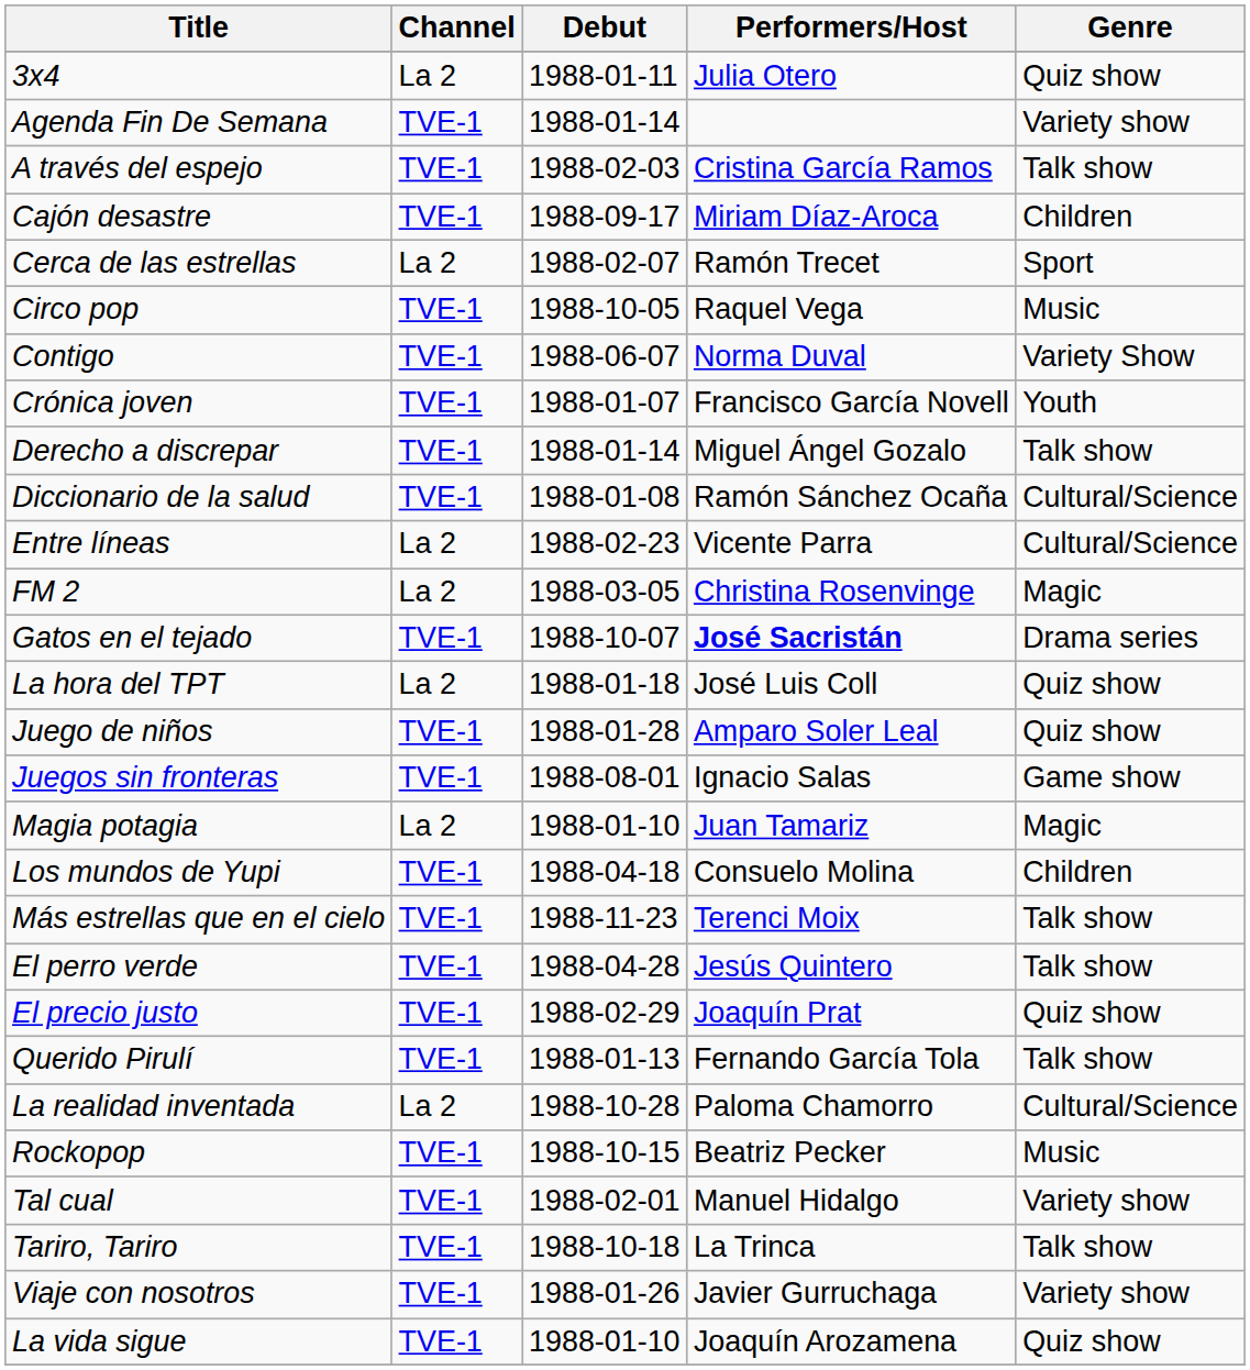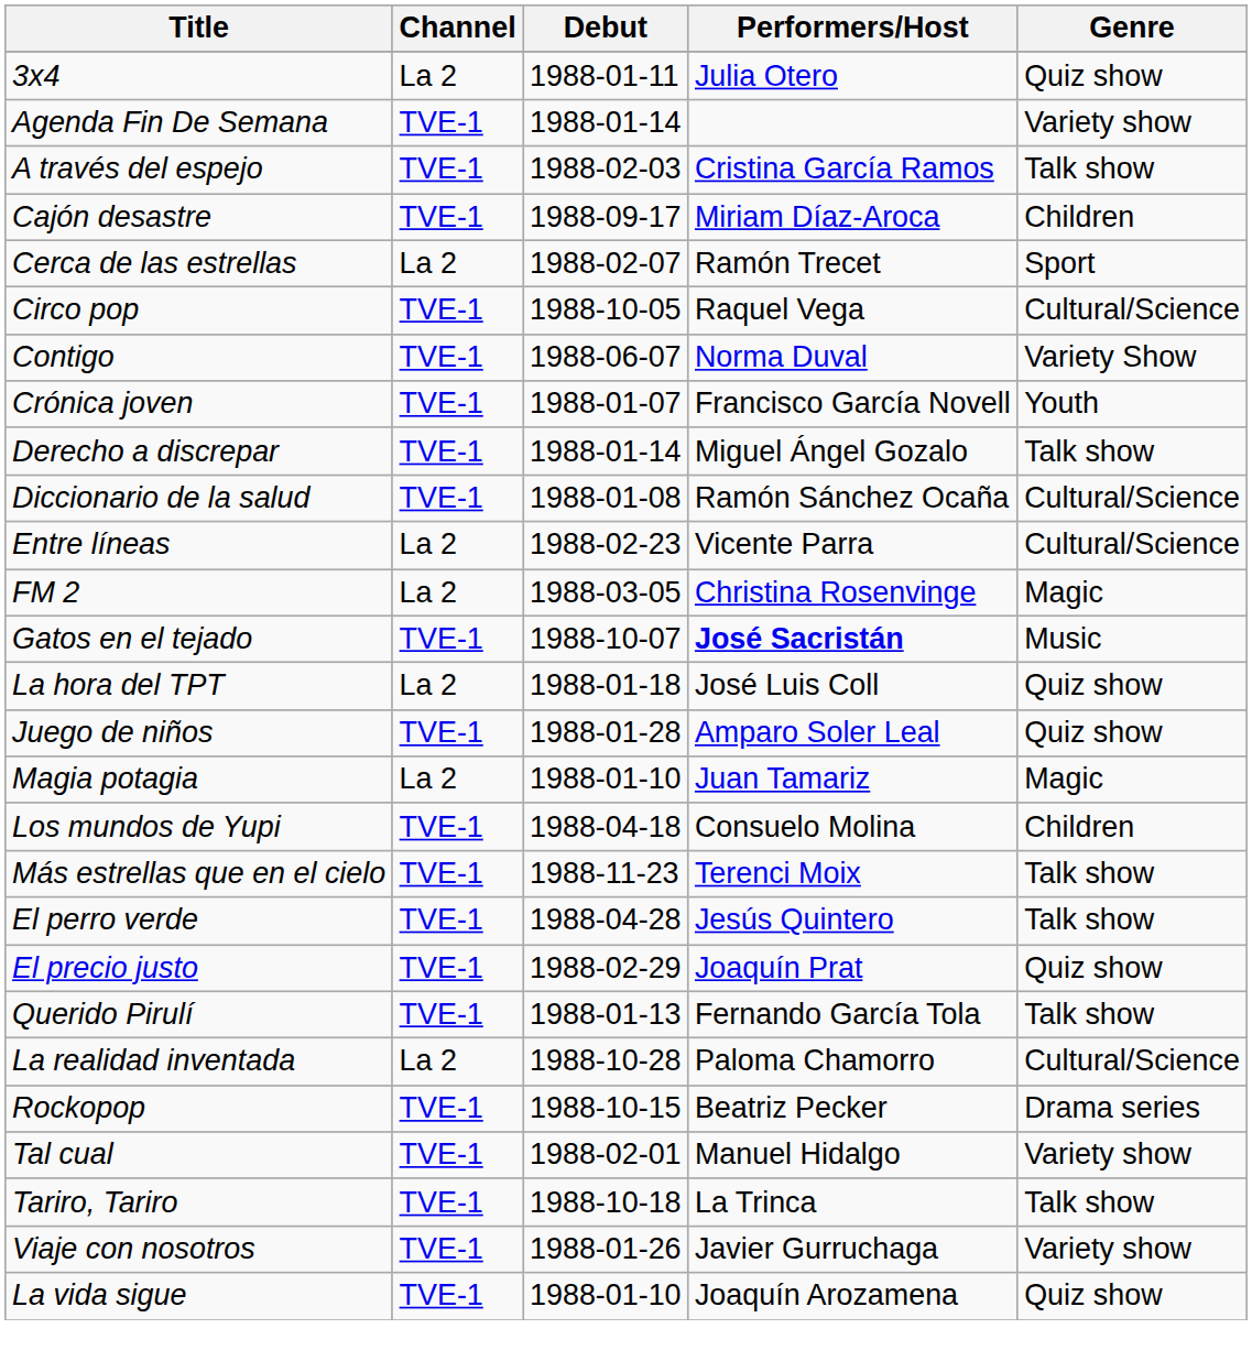 <table class="wikitable sortable">
 <tr>
 <th>Title</th>
 <th>Channel</th>
 <th>Debut</th>
 <th>Performers/Host</th>
 <th>Genre</th>
 </tr>
 <tr>
 </tr>
 <tr>
 <td><em>3x4</em></td>
 <td>La 2</td>
 <td>1988-01-11</td>
 <td><a href='#'>Julia Otero</a></td>
 <td>Quiz show</td>
 </tr>
 <tr>
 <td><em>Agenda Fin De Semana</em></td>
 <td><a href='#'>TVE-1</a></td>
 <td>1988-01-14</td>
 <td></td>
 <td>Variety show</td>
 </tr>
 <tr>
 <td><em>A través del espejo </em></td>
 <td><a href='#'>TVE-1</a></td>
 <td>1988-02-03</td>
 <td><a href='#'>Cristina García Ramos</a></td>
 <td>Talk show</td>
 </tr>
 <tr>
 <td><em>Cajón desastre</em></td>
 <td><a href='#'>TVE-1</a></td>
 <td>1988-09-17</td>
 <td><a href='#'>Miriam Díaz-Aroca</a></td>
 <td>Children</td>
 </tr>
 <tr>
 <td><em>Cerca de las estrellas</em></td>
 <td>La 2</td>
 <td>1988-02-07</td>
 <td>Ramón Trecet</td>
 <td>Sport</td>
 </tr>
 <tr>
 <td><em>Circo pop </em></td>
 <td><a href='#'>TVE-1</a></td>
 <td>1988-10-05</td>
 <td>Raquel Vega</td>
-<td>Music</td>
+<td>Cultural/Science</td>
 </tr>
 <tr>
 <td><em>Contigo</em></td>
 <td><a href='#'>TVE-1</a></td>
 <td>1988-06-07</td>
 <td><a href='#'>Norma Duval</a></td>
 <td>Variety Show</td>
 </tr>
 <tr>
 <td><em>Crónica joven</em></td>
 <td><a href='#'>TVE-1</a></td>
 <td>1988-01-07</td>
 <td>Francisco García Novell</td>
 <td>Youth</td>
 </tr>
 <tr>
 <td><em>Derecho a discrepar </em></td>
 <td><a href='#'>TVE-1</a></td>
 <td>1988-01-14</td>
 <td>Miguel Ángel Gozalo</td>
 <td>Talk show</td>
 </tr>
 <tr>
 <td><em>Diccionario de la salud</em></td>
 <td><a href='#'>TVE-1</a></td>
 <td>1988-01-08</td>
 <td>Ramón Sánchez Ocaña</td>
 <td>Cultural/Science</td>
 </tr>
 <tr>
 <td><em>Entre líneas </em></td>
 <td>La 2</td>
 <td>1988-02-23</td>
 <td>Vicente Parra</td>
 <td>Cultural/Science</td>
 </tr>
 <tr>
 <td><em>FM 2 </em></td>
 <td>La 2</td>
 <td>1988-03-05</td>
 <td><a href='#'>Christina Rosenvinge</a></td>
 <td>Magic</td>
 </tr>
 <tr>
 <td><em>Gatos en el tejado</em></td>
 <td><a href='#'>TVE-1</a></td>
 <td>1988-10-07</td>
 <td><strong><a href='#'>José Sacristán</a></strong></td>
-<td>Drama series</td>
+<td>Music</td>
 </tr>
 <tr>
 <td><em>La hora del TPT</em></td>
 <td>La 2</td>
 <td>1988-01-18</td>
 <td>José Luis Coll</td>
 <td>Quiz show</td>
 </tr>
 <tr>
 <td><em>Juego de niños</em></td>
 <td><a href='#'>TVE-1</a></td>
 <td>1988-01-28</td>
 <td><a href='#'>Amparo Soler Leal</a></td>
 <td>Quiz show</td>
-</tr>
-<tr>
-<td><em><a href='#'>Juegos sin fronteras</a></em></td>
-<td><a href='#'>TVE-1</a></td>
-<td>1988-08-01</td>
-<td>Ignacio Salas</td>
-<td>Game show</td>
 </tr>
 <tr>
 <td><em>Magia potagia</em></td>
 <td>La 2</td>
 <td>1988-01-10</td>
 <td><a href='#'>Juan Tamariz</a></td>
 <td>Magic</td>
 </tr>
 <tr>
 <td><em>Los mundos de Yupi</em></td>
 <td><a href='#'>TVE-1</a></td>
 <td>1988-04-18</td>
 <td>Consuelo Molina</td>
 <td>Children</td>
 </tr>
 <tr>
 <td><em>Más estrellas que en el cielo </em></td>
 <td><a href='#'>TVE-1</a></td>
 <td>1988-11-23</td>
 <td><a href='#'>Terenci Moix</a></td>
 <td>Talk show</td>
 </tr>
 <tr>
 <td><em>El perro verde</em></td>
 <td><a href='#'>TVE-1</a></td>
 <td>1988-04-28</td>
 <td><a href='#'>Jesús Quintero</a></td>
 <td>Talk show</td>
 </tr>
 <tr>
 <td><em><a href='#'>El precio justo</a></em></td>
 <td><a href='#'>TVE-1</a></td>
 <td>1988-02-29</td>
 <td><a href='#'>Joaquín Prat</a></td>
 <td>Quiz show</td>
 </tr>
 <tr>
 <td><em>Querido Pirulí </em></td>
 <td><a href='#'>TVE-1</a></td>
 <td>1988-01-13</td>
 <td>Fernando García Tola</td>
 <td>Talk show</td>
 </tr>
 <tr>
 <td><em>La realidad inventada</em></td>
 <td>La 2</td>
 <td>1988-10-28</td>
 <td>Paloma Chamorro</td>
 <td>Cultural/Science</td>
 </tr>
 <tr>
 <td><em>Rockopop</em></td>
 <td><a href='#'>TVE-1</a></td>
 <td>1988-10-15</td>
 <td>Beatriz Pecker</td>
-<td>Music</td>
+<td>Drama series</td>
 </tr>
 <tr>
 <td><em>Tal cual </em></td>
 <td><a href='#'>TVE-1</a></td>
 <td>1988-02-01</td>
 <td>Manuel Hidalgo</td>
 <td>Variety show</td>
 </tr>
 <tr>
 <td><em>Tariro, Tariro</em></td>
 <td><a href='#'>TVE-1</a></td>
 <td>1988-10-18</td>
 <td>La Trinca</td>
 <td>Talk show</td>
 </tr>
 <tr>
 <td><em>Viaje con nosotros</em></td>
 <td><a href='#'>TVE-1</a></td>
 <td>1988-01-26</td>
 <td>Javier Gurruchaga</td>
 <td>Variety show</td>
 </tr>
 <tr>
 <td><em>La vida sigue</em></td>
 <td><a href='#'>TVE-1</a></td>
 <td>1988-01-10</td>
 <td>Joaquín Arozamena</td>
 <td>Quiz show</td>
 </tr>
 <tr>
 </tr>
 </table>
